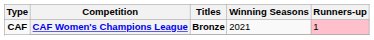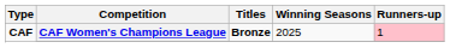 <table class="wikitable plainrowheaders" style="font-size:95%; text-align:center;">
 <tr>
 <th style="width:5">Type</th>
 <th style="width:5">Competition</th>
 <th style="width:5">Titles</th>
 <th style="width:5">Winning Seasons</th>
 <th style="width:5">Runners-up</th>
 </tr>
 <tr>
 <td rowspan="2"><strong>CAF</strong></td>
 <th scope=col><a href='#'>CAF Women's Champions League</a></th>
 <td><strong>Bronze</strong></td>
-<td align="left">2021</td>
+<td align="left">2025</td>
 <td align="left" style="background: pink;">1</td>
 </tr>
 <tr>
 </tr>
 </table>
